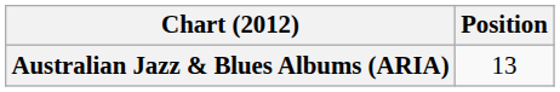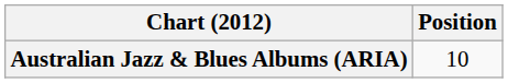 <table class="wikitable plainrowheaders" style="text-align:center">
 <tr>
 <th scope="col">Chart (2012)</th>
 <th scope="col">Position</th>
 </tr>
 <tr>
 <th scope="row">Australian Jazz & Blues Albums (ARIA)</th>
-<td>13</td>
+<td>10</td>
 </tr>
 </table>
